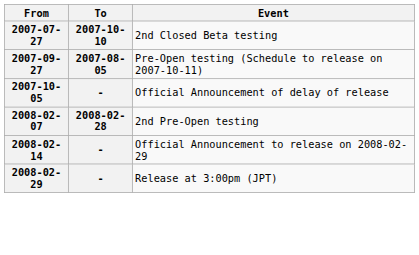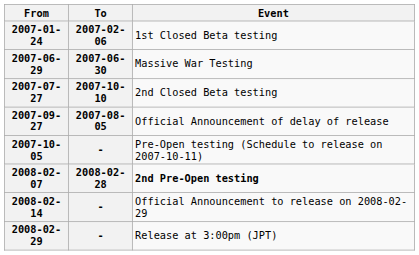 <table class="wikitable" style="text-align:center" cellpadding="4">
 <tr>
 <th width="75">From</th>
 <th width="75">To</th>
 <th width="350">Event</th>
+</tr>
+<tr style="text-align:left">
+<th>2007-01-24</th>
+<th>2007-02-06</th>
+<td>1st Closed Beta testing</td>
+</tr>
+<tr style="text-align:left">
+<th>2007-06-29</th>
+<th>2007-06-30</th>
+<td>Massive War Testing</td>
 </tr>
 <tr style="text-align:left">
 <th>2007-07-27</th>
 <th>2007-10-10</th>
 <td>2nd Closed Beta testing</td>
 </tr>
 <tr style="text-align:left">
 <th>2007-09-27</th>
 <th>2007-08-05</th>
-<td>Pre-Open testing (Schedule to release on 2007-10-11)</td>
+<td>Official Announcement of delay of release</td>
 </tr>
 <tr style="text-align:left">
 <th>2007-10-05</th>
 <th>-</th>
-<td>Official Announcement of delay of release</td>
+<td>Pre-Open testing (Schedule to release on 2007-10-11)</td>
 </tr>
 <tr style="text-align:left">
 <th>2008-02-07</th>
 <th>2008-02-28</th>
-<td>2nd Pre-Open testing</td>
+<td><strong>2nd Pre-Open testing</strong></td>
 </tr>
 <tr style="text-align:left">
 <th>2008-02-14</th>
 <th>-</th>
 <td>Official Announcement to release on 2008-02-29</td>
 </tr>
 <tr style="text-align:left">
 <th>2008-02-29</th>
 <th>-</th>
 <td>Release at 3:00pm (JPT)</td>
 </tr>
 </table>
